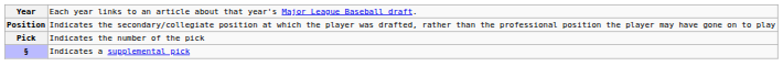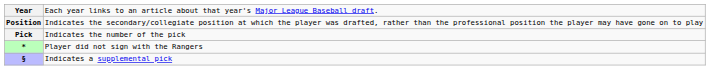 <table class="wikitable plainrowheaders" style="font-size:85%">
 <tr>
 <th scope="row" style="text-align:center"><strong>Year</strong></th>
 <td>Each year links to an article about that year's <a href='#'>Major League Baseball draft</a>.</td>
 </tr>
 <tr>
 <th scope="row" style="text-align:center"><strong>Position</strong></th>
 <td>Indicates the secondary/collegiate position at which the player was drafted, rather than the professional position the player may have gone on to play</td>
 </tr>
 <tr>
 <th scope="row" style="text-align:center"><strong>Pick</strong></th>
 <td>Indicates the number of the pick</td>
 </tr>
 <tr>
+<th scope="row" style="text-align:center; background-color:#bbffbb">*</th>
+<td>Player did not sign with the Rangers</td>
+</tr>
+<tr>
 <th scope="row" style="text-align:center; background-color:#bbbbff">§</th>
 <td>Indicates a <a href='#'>supplemental pick</a></td>
 </tr>
 </table>
